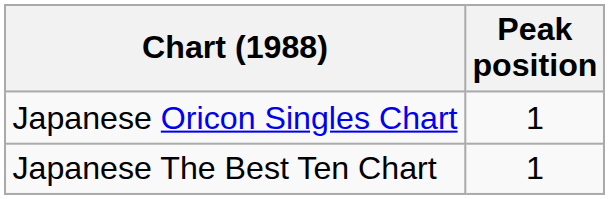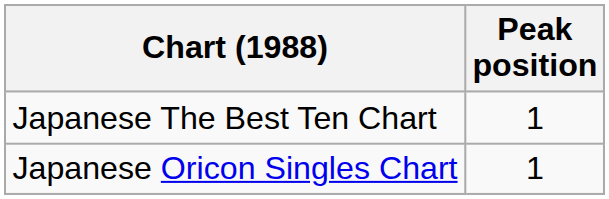 <table class="wikitable">
 <tr>
 <th>Chart (1988)</th>
 <th>Peak<br>position</th>
 </tr>
 <tr>
+<td>Japanese The Best Ten Chart</td>
+<td align="center">1</td>
+</tr>
+<tr>
 <td>Japanese <a href='#'>Oricon Singles Chart</a></td>
 <td align="center">1</td>
 </tr>
-<tr>
-<td>Japanese The Best Ten Chart</td>
-<td align="center">1</td>
-</tr>
 </table>
